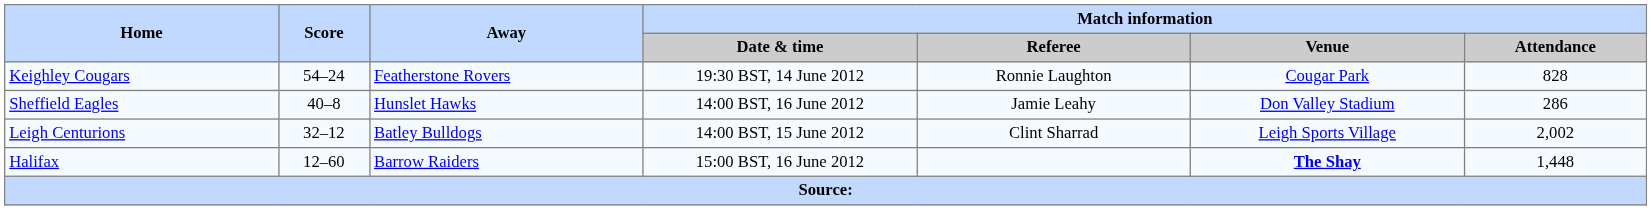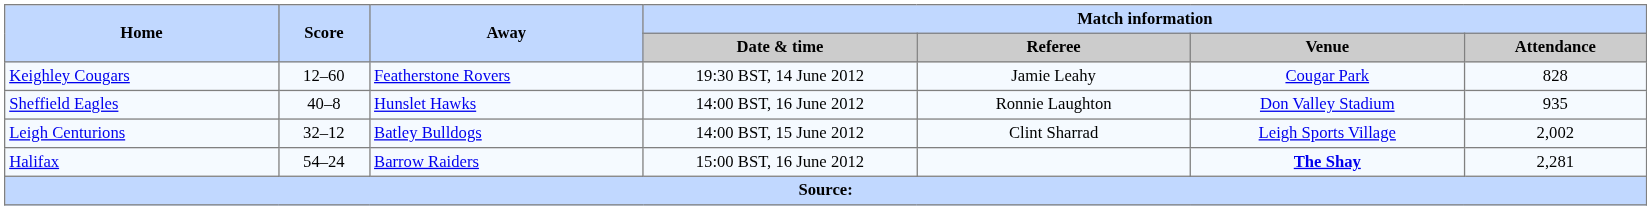 <table border=1 style="border-collapse:collapse; font-size:80%; text-align:center;" cellpadding=3 cellspacing=0 width=100%>
 <tr bgcolor=#C1D8FF>
 <th rowspan=2 width=15%>Home</th>
 <th rowspan=2 width=5%>Score</th>
 <th rowspan=2 width=15%>Away</th>
 <th colspan=4>Match information</th>
 </tr>
 <tr bgcolor=#CCCCCC>
 <th width=15%>Date & time</th>
 <th width=15%>Referee</th>
 <th width=15%>Venue</th>
 <th width=10%>Attendance</th>
 </tr>
 <tr bgcolor=#F5FAFF>
 <td align=left> <a href='#'>Keighley Cougars</a></td>
-<td>54–24</td>
+<td>12–60</td>
 <td align=left> <a href='#'>Featherstone Rovers</a></td>
 <td>19:30 BST, 14 June 2012</td>
-<td>Ronnie Laughton</td>
+<td>Jamie Leahy</td>
 <td><a href='#'>Cougar Park</a></td>
 <td>828</td>
 </tr>
 <tr bgcolor=#F5FAFF>
 <td align=left> <a href='#'>Sheffield Eagles</a></td>
 <td>40–8</td>
 <td align=left> <a href='#'>Hunslet Hawks</a></td>
 <td>14:00 BST, 16 June 2012</td>
-<td>Jamie Leahy</td>
+<td>Ronnie Laughton</td>
 <td><a href='#'>Don Valley Stadium</a></td>
-<td>286</td>
+<td>935</td>
 </tr>
 <tr bgcolor=#F5FAFF>
 <td align=left> <a href='#'>Leigh Centurions</a></td>
 <td>32–12</td>
 <td align=left> <a href='#'>Batley Bulldogs</a></td>
 <td>14:00 BST, 15 June 2012</td>
 <td>Clint Sharrad</td>
 <td><a href='#'>Leigh Sports Village</a></td>
 <td>2,002</td>
 </tr>
 <tr bgcolor=#F5FAFF>
 <td align=left> <a href='#'>Halifax</a></td>
-<td>12–60</td>
+<td>54–24</td>
 <td align=left> <a href='#'>Barrow Raiders</a></td>
 <td>15:00 BST, 16 June 2012</td>
 <td></td>
 <td><strong><a href='#'>The Shay</a></strong></td>
-<td>1,448</td>
+<td>2,281</td>
 </tr>
 <tr bgcolor=#C1D8FF>
 <th colspan=12>Source:</th>
 </tr>
 </table>
